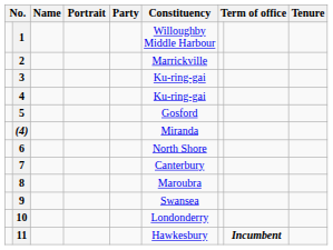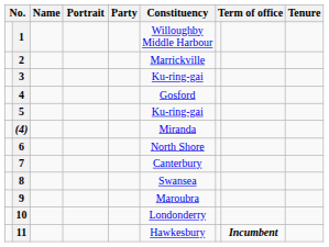 <table class="wikitable sortable" style="text-align:center">
 <tr>
 <th colspan="2">No.</th>
 <th>Name</th>
 <th class="unsortable" width=60>Portrait</th>
 <th>Party</th>
 <th>Constituency</th>
 <th colspan=2>Term of office</th>
 <th>Tenure</th>
 </tr>
 <tr>
 <td> </td>
 <th>1</th>
 <td></td>
 <td></td>
 <td></td>
 <td><a href='#'>Willoughby</a><br><a href='#'>Middle Harbour</a></td>
 <td></td>
 <td></td>
 <td></td>
 </tr>
 <tr>
 <td> </td>
 <th>2</th>
 <td></td>
 <td></td>
 <td></td>
 <td><a href='#'>Marrickville</a></td>
 <td></td>
 <td></td>
 <td></td>
 </tr>
 <tr>
 <td> </td>
 <th>3</th>
 <td></td>
 <td></td>
 <td></td>
 <td><a href='#'>Ku-ring-gai</a></td>
 <td></td>
 <td></td>
 <td></td>
 </tr>
 <tr>
 <td> </td>
 <th>4</th>
 <td></td>
 <td></td>
 <td></td>
-<td><a href='#'>Ku-ring-gai</a></td>
+<td><a href='#'>Gosford</a></td>
 <td></td>
 <td></td>
 <td></td>
 </tr>
 <tr>
 <td> </td>
 <th>5</th>
 <td></td>
 <td></td>
 <td></td>
-<td><a href='#'>Gosford</a></td>
+<td><a href='#'>Ku-ring-gai</a></td>
 <td></td>
 <td></td>
 <td></td>
 </tr>
 <tr>
 <td> </td>
 <th><em>(4)</em></th>
 <td></td>
 <td></td>
 <td></td>
 <td><a href='#'>Miranda</a></td>
 <td></td>
 <td></td>
 <td></td>
 </tr>
 <tr>
 <td> </td>
 <th>6</th>
 <td></td>
 <td></td>
 <td></td>
 <td><a href='#'>North Shore</a></td>
 <td></td>
 <td></td>
 <td></td>
 </tr>
 <tr>
 <td> </td>
 <th>7</th>
 <td></td>
 <td></td>
 <td></td>
 <td><a href='#'>Canterbury</a></td>
 <td></td>
 <td></td>
 <td></td>
 </tr>
 <tr>
 <td> </td>
 <th>8</th>
 <td></td>
 <td></td>
 <td></td>
-<td><a href='#'>Maroubra</a></td>
+<td><a href='#'>Swansea</a></td>
 <td></td>
 <td></td>
 <td></td>
 </tr>
 <tr>
 <td> </td>
 <th>9</th>
 <td></td>
 <td></td>
 <td></td>
-<td><a href='#'>Swansea</a></td>
+<td><a href='#'>Maroubra</a></td>
 <td></td>
 <td></td>
 <td></td>
 </tr>
 <tr>
 <td> </td>
 <th>10</th>
 <td></td>
 <td></td>
 <td></td>
 <td><a href='#'>Londonderry</a></td>
 <td></td>
 <td></td>
 <td></td>
 </tr>
 <tr>
 <td> </td>
 <th>11</th>
 <td></td>
 <td></td>
 <td></td>
 <td><a href='#'>Hawkesbury</a></td>
 <td></td>
 <td><strong><em>Incumbent</em></strong></td>
 <td></td>
 </tr>
 </table>
